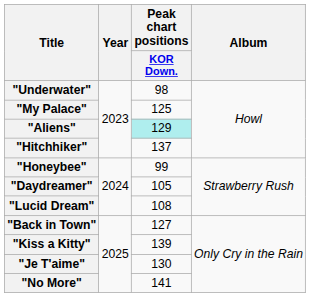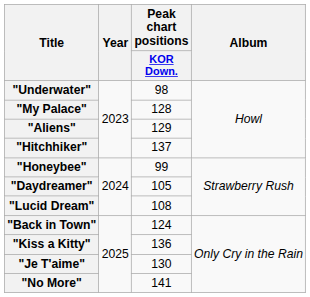 <table class="wikitable plainrowheaders" style="text-align:center">
 <tr>
 <th scope="col" rowspan="2">Title</th>
 <th scope="col" rowspan="2">Year</th>
 <th scope="col" colspan="1">Peak chart positions</th>
 <th scope="col" rowspan="2">Album</th>
 </tr>
 <tr>
 <th scope="col" style="font-size:90%; width:3em"><a href='#'>KOR<br>Down.</a><br></th>
 </tr>
 <tr>
 <th scope="row">"Underwater"</th>
 <td rowspan="4">2023</td>
 <td>98</td>
 <td rowspan="4"><em>Howl</em></td>
 </tr>
 <tr>
 <th scope="row">"My Palace"</th>
-<td>125</td>
+<td>128</td>
 </tr>
 <tr>
 <th scope="row">"Aliens"</th>
-<td style="background: paleturquoise;">129</td>
+<td>129</td>
 </tr>
 <tr>
 <th scope="row">"Hitchhiker"</th>
 <td>137</td>
 </tr>
 <tr>
 <th scope="row">"Honeybee"</th>
 <td rowspan="3">2024</td>
 <td>99</td>
 <td rowspan="3"><em>Strawberry Rush</em></td>
 </tr>
 <tr>
 <th scope="row">"Daydreamer"</th>
 <td>105</td>
 </tr>
 <tr>
 <th scope="row">"Lucid Dream"</th>
 <td>108</td>
 </tr>
 <tr>
 <th scope="row">"Back in Town"</th>
 <td rowspan="4">2025</td>
-<td>127</td>
+<td>124</td>
 <td rowspan="4"><em>Only Cry in the Rain</em></td>
 </tr>
 <tr>
 <th scope="row">"Kiss a Kitty"</th>
-<td>139</td>
+<td>136</td>
 </tr>
 <tr>
 <th scope="row">"Je T'aime"</th>
 <td>130</td>
 </tr>
 <tr>
 <th scope="row">"No More"</th>
 <td>141</td>
 </tr>
 </table>
